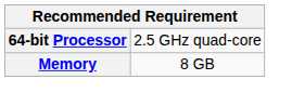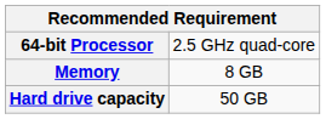 <table class=wikitable style=text-align:center>
 <tr>
 <th colspan=2>Recommended Requirement</th>
 </tr>
 <tr>
 <th>64-bit <a href='#'>Processor</a></th>
 <td>2.5 GHz quad-core</td>
 </tr>
 <tr>
 <th><a href='#'>Memory</a></th>
 <td>8 GB</td>
 </tr>
+<tr>
+<th><a href='#'>Hard drive</a> capacity</th>
+<td>50 GB</td>
+</tr>
 </table>
